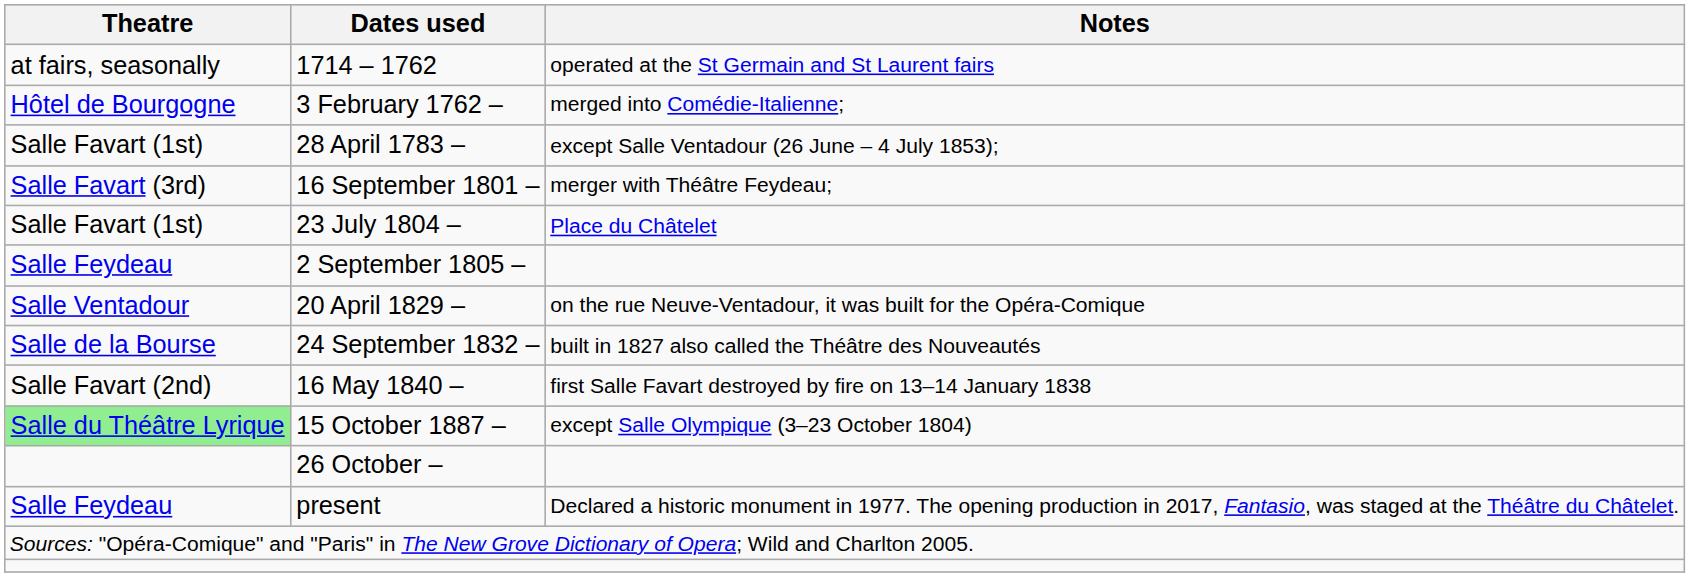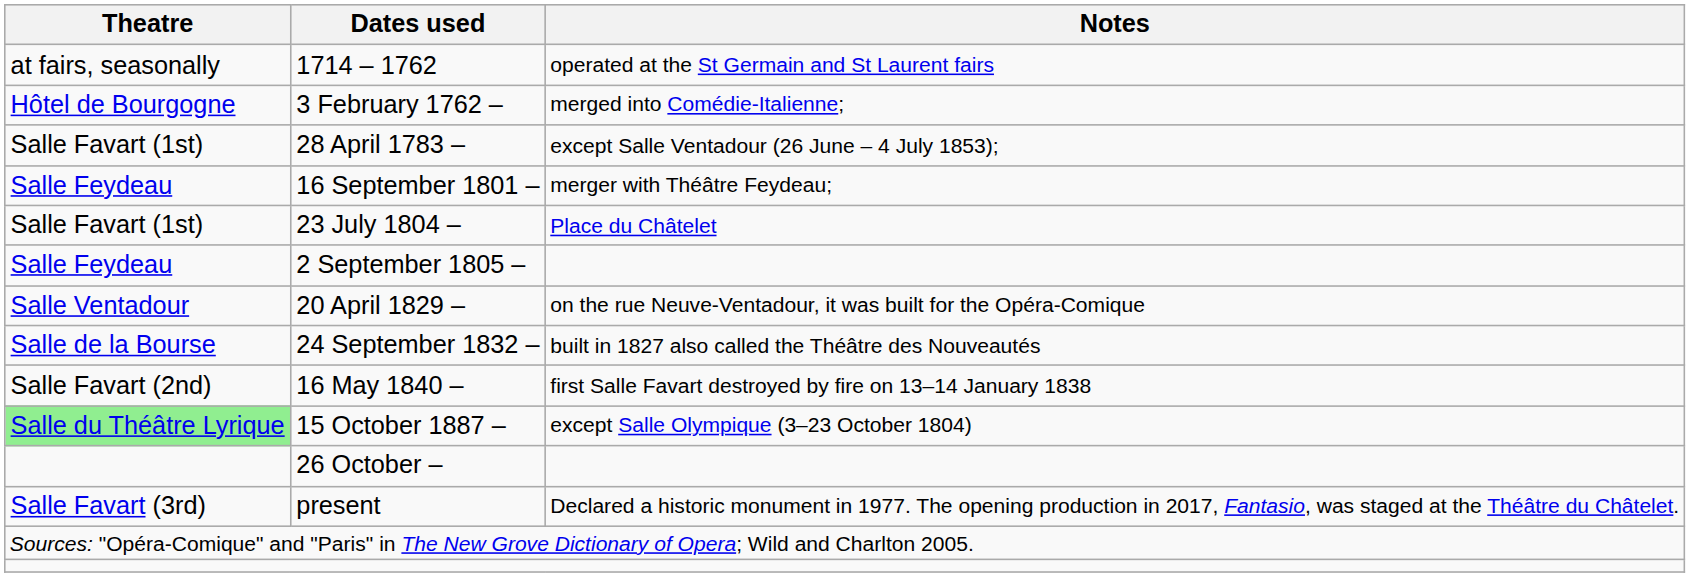 <table class="wikitable">
 <tr>
 <th>Theatre</th>
 <th>Dates used</th>
 <th>Notes</th>
 </tr>
 <tr>
 <td>at fairs, seasonally</td>
 <td>1714 – 1762</td>
 <td style="font-size:smaller">operated at the <a href='#'>St Germain and St Laurent fairs</a></td>
 </tr>
 <tr>
 <td><a href='#'>Hôtel de Bourgogne</a></td>
 <td>3 February 1762 – </td>
 <td style="font-size:smaller">merged into <a href='#'>Comédie-Italienne</a>; </td>
 </tr>
 <tr>
 <td>Salle Favart (1st)</td>
 <td>28 April 1783 – </td>
 <td style="font-size:smaller">except Salle Ventadour (26 June – 4 July 1853); </td>
 </tr>
 <tr>
-<td><a href='#'>Salle Favart</a> (3rd)</td>
+<td><a href='#'>Salle Feydeau</a></td>
 <td>16 September 1801 – </td>
 <td style="font-size:smaller">merger with Théâtre Feydeau; </td>
 </tr>
 <tr>
 <td>Salle Favart (1st)</td>
 <td>23 July 1804 – </td>
 <td style="font-size:smaller"><a href='#'>Place du Châtelet</a></td>
 </tr>
 <tr>
 <td><a href='#'>Salle Feydeau</a></td>
 <td>2 September 1805 – </td>
 <td></td>
 </tr>
 <tr>
 <td><a href='#'>Salle Ventadour</a></td>
 <td>20 April 1829 – </td>
 <td style="font-size:smaller">on the rue Neuve-Ventadour, it was built for the Opéra-Comique</td>
 </tr>
 <tr>
 <td><a href='#'>Salle de la Bourse</a></td>
 <td>24 September 1832 – </td>
 <td style="font-size:smaller">built in 1827 also called the Théâtre des Nouveautés</td>
 </tr>
 <tr>
 <td>Salle Favart (2nd)</td>
 <td>16 May 1840 – </td>
 <td style="font-size:smaller">first Salle Favart destroyed by fire on 13–14 January 1838</td>
 </tr>
 <tr>
 <td style="background: lightgreen;"><a href='#'>Salle du Théâtre Lyrique</a></td>
 <td>15 October 1887 – </td>
 <td style="font-size:smaller">except <a href='#'>Salle Olympique</a> (3–23 October 1804)</td>
 </tr>
 <tr>
 <td></td>
 <td>26 October – </td>
 <td></td>
 </tr>
 <tr>
-<td><a href='#'>Salle Feydeau</a></td>
+<td><a href='#'>Salle Favart</a> (3rd)</td>
 <td> present</td>
 <td style="font-size:smaller">Declared a historic monument in 1977. The opening production in 2017, <em><a href='#'>Fantasio</a></em>, was staged at the <a href='#'>Théâtre du Châtelet</a>.</td>
 </tr>
 <tr>
 <td colspan="3" style="font-size:smaller"><em>Sources:</em> "Opéra-Comique" and "Paris" in <em><a href='#'>The New Grove Dictionary of Opera</a></em>; Wild and Charlton 2005.</td>
 </tr>
 <tr>
 <td colspan="3" align="center"></td>
 </tr>
 </table>
